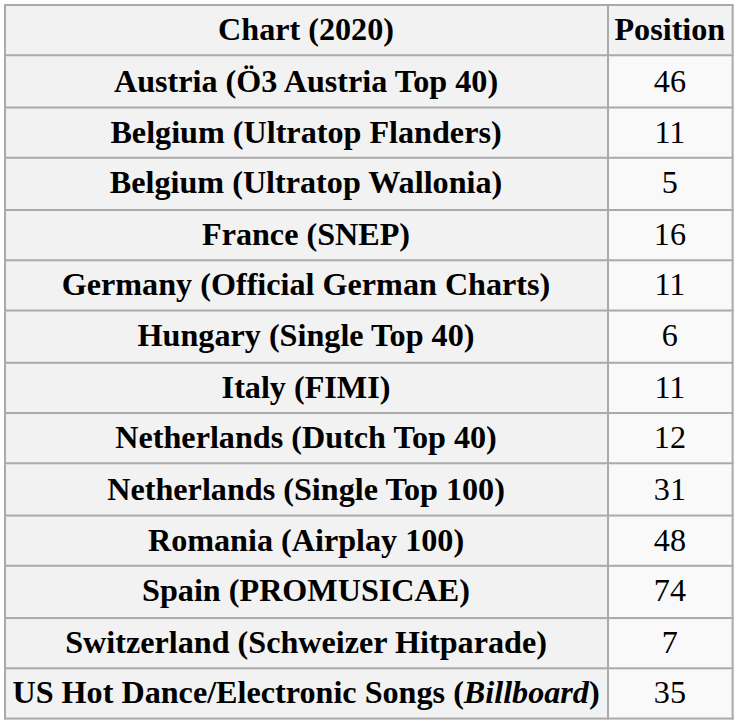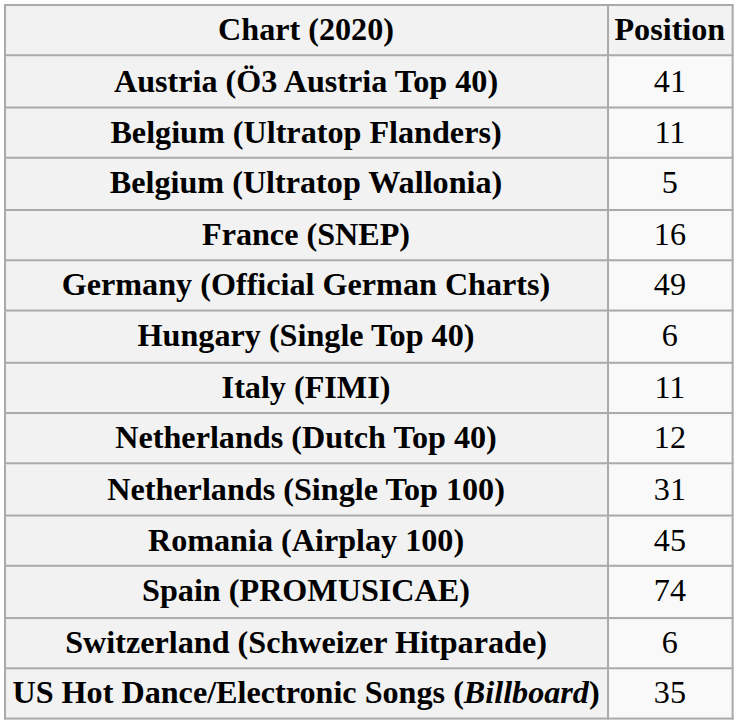 <table class="wikitable sortable plainrowheaders" style="text-align:center">
 <tr>
 <th scope="col">Chart (2020)</th>
 <th scope="col">Position</th>
 </tr>
 <tr>
 <th scope="row">Austria (Ö3 Austria Top 40)</th>
-<td>46</td>
+<td>41</td>
 </tr>
 <tr>
 <th scope="row">Belgium (Ultratop Flanders)</th>
 <td>11</td>
 </tr>
 <tr>
 <th scope="row">Belgium (Ultratop Wallonia)</th>
 <td>5</td>
 </tr>
 <tr>
 <th scope="row">France (SNEP)</th>
 <td>16</td>
 </tr>
 <tr>
 <th scope="row">Germany (Official German Charts)</th>
-<td>11</td>
+<td>49</td>
 </tr>
 <tr>
 <th scope="row">Hungary (Single Top 40)</th>
 <td>6</td>
 </tr>
 <tr>
 <th scope="row">Italy (FIMI)</th>
 <td>11</td>
 </tr>
 <tr>
 <th scope="row">Netherlands (Dutch Top 40)</th>
 <td>12</td>
 </tr>
 <tr>
 <th scope="row">Netherlands (Single Top 100)</th>
 <td>31</td>
 </tr>
 <tr>
 <th scope="row">Romania (Airplay 100)</th>
-<td>48</td>
+<td>45</td>
 </tr>
 <tr>
 <th scope="row">Spain (PROMUSICAE)</th>
 <td>74</td>
 </tr>
 <tr>
 <th scope="row">Switzerland (Schweizer Hitparade)</th>
-<td>7</td>
+<td>6</td>
 </tr>
 <tr>
 <th scope="row">US Hot Dance/Electronic Songs (<em>Billboard</em>)</th>
 <td>35</td>
 </tr>
 </table>
